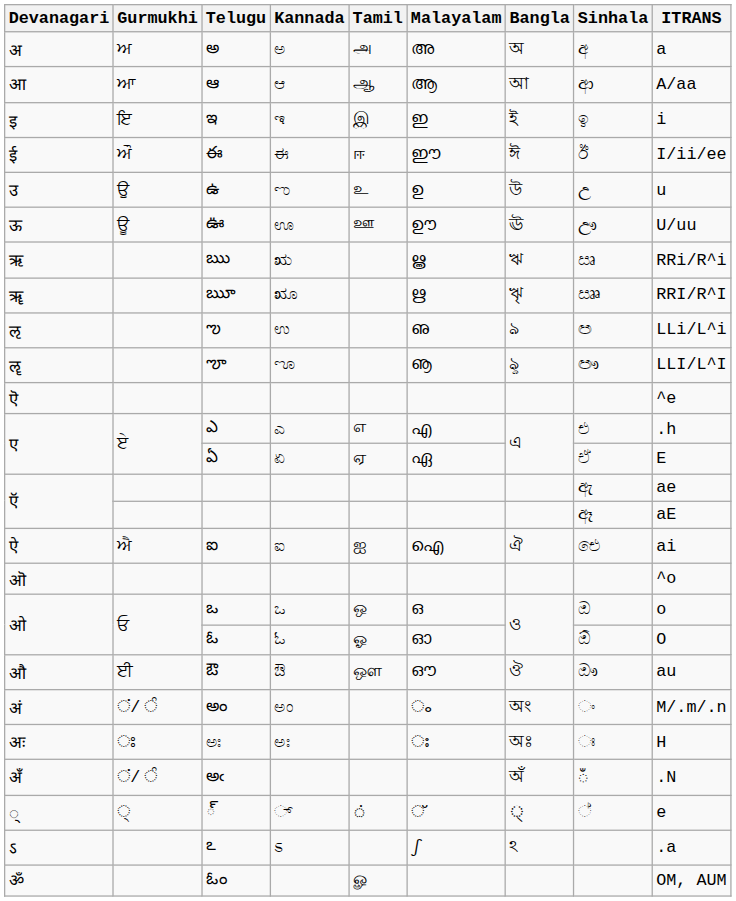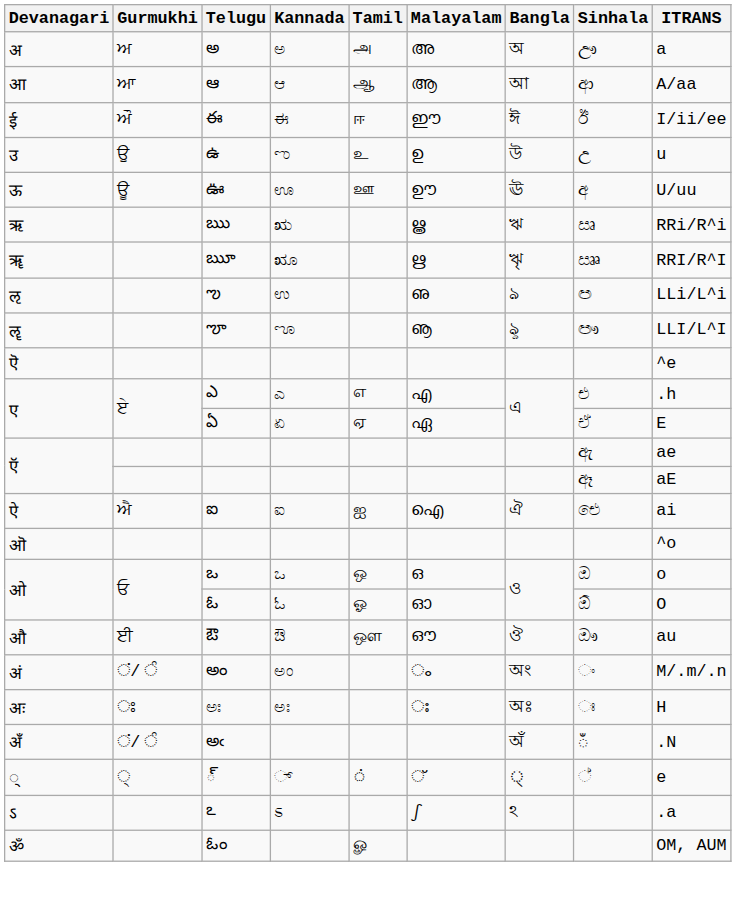 <table class="wikitable">
 <tr>
 <th>Devanagari</th>
 <th>Gurmukhi</th>
 <th>Telugu</th>
 <th>Kannada</th>
 <th>Tamil</th>
 <th>Malayalam</th>
 <th>Bangla</th>
 <th>Sinhala</th>
 <th>ITRANS</th>
 </tr>
 <tr>
 <td>अ</td>
 <td>ਅ</td>
 <td>అ</td>
 <td>ಅ</td>
 <td>அ</td>
 <td>അ</td>
 <td>অ</td>
-<td>අ</td>
+<td>ඌ</td>
 <td>a</td>
 </tr>
 <tr>
 <td>आ</td>
 <td>ਆ</td>
 <td>ఆ</td>
 <td>ಆ</td>
 <td>ஆ</td>
 <td>ആ</td>
 <td>আ</td>
 <td>ආ</td>
 <td>A/aa</td>
-</tr>
-<tr>
-<td>इ</td>
-<td>ਇ</td>
-<td>ఇ</td>
-<td>ಇ</td>
-<td>இ</td>
-<td>ഇ</td>
-<td>ই</td>
-<td>ඉ</td>
-<td>i</td>
 </tr>
 <tr>
 <td>ई</td>
 <td>ਔ</td>
 <td>ఈ</td>
 <td>ಈ</td>
 <td>ஈ</td>
 <td>ഈ</td>
 <td>ঈ</td>
 <td>ඊ</td>
 <td>I/ii/ee</td>
 </tr>
 <tr>
 <td>उ</td>
 <td>ਉ</td>
 <td>ఉ</td>
 <td>ಌ</td>
 <td>உ</td>
 <td>ഉ</td>
 <td>উ</td>
 <td>උ</td>
 <td>u</td>
 </tr>
 <tr>
 <td>ऊ</td>
 <td>ਊ</td>
 <td>ఊ</td>
 <td>ಊ</td>
 <td>ஊ</td>
 <td>ഊ</td>
 <td>ঊ</td>
-<td>ඌ</td>
+<td>අ</td>
 <td>U/uu</td>
 </tr>
 <tr>
 <td>ऋ</td>
 <td></td>
 <td>ఋ</td>
 <td>ಋ</td>
 <td></td>
 <td>ൠ</td>
 <td>ঋ</td>
 <td>ඍ</td>
 <td>RRi/R^i</td>
 </tr>
 <tr>
 <td>ॠ</td>
 <td></td>
 <td>ౠ</td>
 <td>ೠ</td>
 <td></td>
 <td>ഋ</td>
 <td>ৠ</td>
 <td>ඎ</td>
 <td>RRI/R^I</td>
 </tr>
 <tr>
 <td>ऌ</td>
 <td></td>
 <td>ఌ</td>
 <td>ಉ</td>
 <td></td>
 <td>ഌ</td>
 <td>ঌ</td>
 <td>ඏ</td>
 <td>LLi/L^i</td>
 </tr>
 <tr>
 <td>ॡ</td>
 <td></td>
 <td>ౡ</td>
 <td>ೡ</td>
 <td></td>
 <td>ൡ</td>
 <td>ৡ</td>
 <td>ඐ</td>
 <td>LLI/L^I</td>
 </tr>
 <tr>
 <td>ऎ </td>
 <td></td>
 <td></td>
 <td></td>
 <td></td>
 <td></td>
 <td></td>
 <td></td>
 <td>^e</td>
 </tr>
 <tr>
 <td rowspan="2">ए</td>
 <td rowspan="2">ਏ</td>
 <td>ఎ</td>
 <td>ಎ</td>
 <td>எ</td>
 <td>എ</td>
 <td rowspan="2">এ</td>
 <td>එ</td>
 <td>.h </td>
 </tr>
 <tr>
 <td>ఏ</td>
 <td>ಏ</td>
 <td>ஏ</td>
 <td>ഏ</td>
 <td>ඒ</td>
 <td>E</td>
 </tr>
 <tr>
 <td rowspan="2">ऍ</td>
 <td></td>
 <td></td>
 <td></td>
 <td></td>
 <td></td>
 <td></td>
 <td>ඇ</td>
 <td>ae</td>
 </tr>
 <tr>
 <td></td>
 <td></td>
 <td></td>
 <td></td>
 <td></td>
 <td></td>
 <td>ඈ</td>
 <td>aE</td>
 </tr>
 <tr>
 <td>ऐ</td>
 <td>ਐ</td>
 <td>ఐ</td>
 <td>ಐ</td>
 <td>ஐ</td>
 <td>ഐ</td>
 <td>ঐ</td>
 <td>ඓ</td>
 <td>ai</td>
 </tr>
 <tr>
 <td>ऒ </td>
 <td></td>
 <td></td>
 <td></td>
 <td></td>
 <td></td>
 <td></td>
 <td></td>
 <td>^o</td>
 </tr>
 <tr>
 <td rowspan="2">ओ</td>
 <td rowspan="2">ਓ</td>
 <td>ఒ</td>
 <td>ಒ</td>
 <td>ஒ</td>
 <td>ഒ</td>
 <td rowspan="2">ও</td>
 <td>ඔ</td>
 <td>o</td>
 </tr>
 <tr>
 <td>ఓ</td>
 <td>ಓ</td>
 <td>ஓ</td>
 <td>ഓ</td>
 <td>ඕ</td>
 <td>O</td>
 </tr>
 <tr>
 <td>औ</td>
 <td>ਈ</td>
 <td>ఔ</td>
 <td>ಔ</td>
 <td>ஔ</td>
 <td>ഔ</td>
 <td>ঔ</td>
 <td>ඖ</td>
 <td>au</td>
 </tr>
 <tr>
 <td>अं </td>
 <td>ਂ/ ੰ</td>
 <td>అం</td>
 <td>ಅಂ</td>
 <td></td>
 <td>ം</td>
 <td>অং</td>
 <td>ං</td>
 <td>M/.m/.n</td>
 </tr>
 <tr>
 <td>अः</td>
 <td>ਃ</td>
 <td>ಅಃ</td>
 <td>ಅಃ</td>
 <td></td>
 <td>ഃ</td>
 <td>অঃ</td>
 <td>ඃ</td>
 <td>H</td>
 </tr>
 <tr>
 <td>अँ</td>
 <td>ਂ/ ੰ</td>
 <td>అఁ</td>
 <td></td>
 <td></td>
 <td></td>
 <td>অঁ</td>
 <td>ඁ</td>
 <td>.N</td>
 </tr>
 <tr>
 <td>् </td>
 <td>੍</td>
 <td>్</td>
 <td>್</td>
 <td>்</td>
 <td>്</td>
 <td>্</td>
 <td>්</td>
 <td>e</td>
 </tr>
 <tr>
 <td>ऽ </td>
 <td></td>
 <td>ఽ</td>
 <td>ಽ</td>
 <td></td>
 <td>ഽ</td>
 <td>ঽ</td>
 <td></td>
 <td>.a</td>
 </tr>
 <tr>
 <td>ॐ </td>
 <td></td>
 <td>ఓం</td>
 <td></td>
 <td>ௐ</td>
 <td></td>
 <td></td>
 <td></td>
 <td>OM, AUM</td>
 </tr>
 </table>
